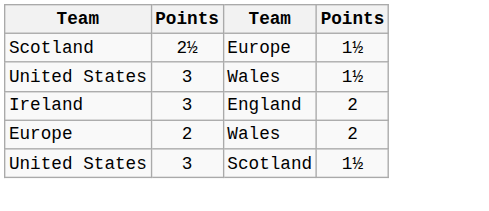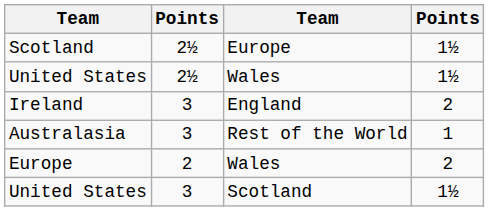 <table class="wikitable" style="text-align:center">
 <tr>
 <th>Team</th>
 <th>Points</th>
 <th>Team</th>
 <th>Points</th>
 </tr>
 <tr>
 <td align=left> Scotland</td>
 <td>2½</td>
 <td align=left> Europe</td>
 <td>1½</td>
 </tr>
 <tr>
 <td align=left> United States</td>
-<td>3</td>
+<td>2½</td>
 <td align=left> Wales</td>
 <td>1½</td>
 </tr>
 <tr>
 <td align=left> Ireland</td>
 <td>3</td>
 <td align=left> England</td>
 <td>2</td>
+</tr>
+<tr>
+<td align=left>Australasia</td>
+<td>3</td>
+<td align=left>Rest of the World</td>
+<td>1</td>
 </tr>
 <tr>
 <td align=left> Europe</td>
 <td>2</td>
 <td align=left> Wales</td>
 <td>2</td>
 </tr>
 <tr>
 <td align=left> United States</td>
 <td>3</td>
 <td align=left> Scotland</td>
 <td>1½</td>
 </tr>
 </table>
